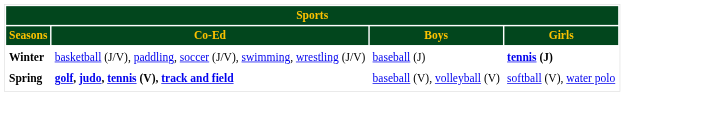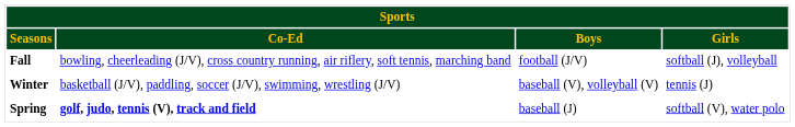 <table cellpadding="4" style="border:1px solid #e2e2e2; margin-bottom: 15px;">
 <tr style="text-align: center; background: #02461D; color: #FCC200">
 <td colspan="4"><strong>Sports</strong></td>
 </tr>
 <tr style="text-align: center; background: #02461D; color: #FCC200">
 <td><strong>Seasons</strong></td>
 <td><strong>Co-Ed</strong></td>
 <td><strong>Boys</strong></td>
 <td><strong>Girls</strong></td>
 </tr>
 <tr>
+<td><strong>Fall</strong></td>
+<td><a href='#'>bowling</a>, <a href='#'>cheerleading</a> (J/V), <a href='#'>cross country running</a>, <a href='#'>air riflery</a>, <a href='#'>soft tennis</a>, <a href='#'>marching band</a></td>
+<td><a href='#'>football</a> (J/V)</td>
+<td><a href='#'>softball</a> (J), <a href='#'>volleyball</a></td>
+</tr>
+<tr>
 </tr>
 <tr>
 <td><strong>Winter</strong></td>
 <td><a href='#'>basketball</a> (J/V), <a href='#'>paddling</a>, <a href='#'>soccer</a> (J/V), <a href='#'>swimming</a>, <a href='#'>wrestling</a> (J/V)</td>
-<td><a href='#'>baseball</a> (J)</td>
-<td><strong><a href='#'>tennis</a> (J)</strong></td>
+<td><a href='#'>baseball</a> (V), <a href='#'>volleyball</a> (V)</td>
+<td><a href='#'>tennis</a> (J)</td>
 </tr>
 <tr>
 </tr>
 <tr>
 <td><strong>Spring</strong></td>
 <td><strong><a href='#'>golf</a>, <a href='#'>judo</a>, <a href='#'>tennis</a> (V), <a href='#'>track and field</a></strong></td>
-<td><a href='#'>baseball</a> (V), <a href='#'>volleyball</a> (V)</td>
+<td><a href='#'>baseball</a> (J)</td>
 <td><a href='#'>softball</a> (V), <a href='#'>water polo</a></td>
 </tr>
 <tr>
 </tr>
 </table>
